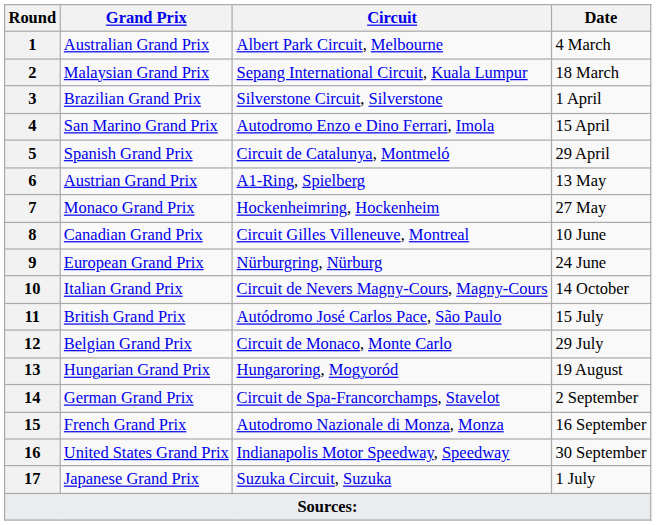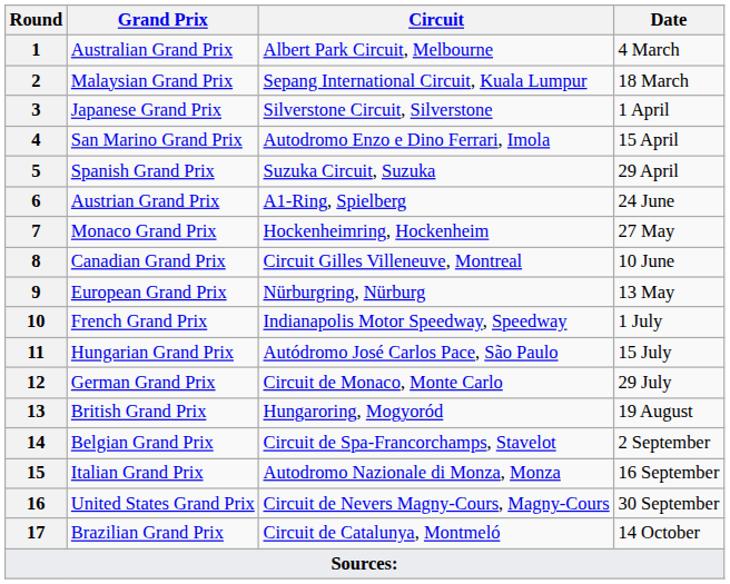 <table class="wikitable" style="font-size: 85%;">
 <tr>
 <th>Round</th>
 <th><a href='#'>Grand Prix</a></th>
 <th><a href='#'>Circuit</a></th>
 <th>Date</th>
 </tr>
 <tr>
 <th>1</th>
 <td><a href='#'>Australian Grand Prix</a></td>
 <td> <a href='#'>Albert Park Circuit</a>, <a href='#'>Melbourne</a></td>
 <td>4 March</td>
 </tr>
 <tr>
 <th>2</th>
 <td><a href='#'>Malaysian Grand Prix</a></td>
 <td> <a href='#'>Sepang International Circuit</a>, <a href='#'>Kuala Lumpur</a></td>
 <td>18 March</td>
 </tr>
 <tr>
 <th>3</th>
-<td><a href='#'>Brazilian Grand Prix</a></td>
+<td><a href='#'>Japanese Grand Prix</a></td>
 <td> <a href='#'>Silverstone Circuit</a>, <a href='#'>Silverstone</a></td>
 <td>1 April</td>
 </tr>
 <tr>
 <th>4</th>
 <td><a href='#'>San Marino Grand Prix</a></td>
 <td> <a href='#'>Autodromo Enzo e Dino Ferrari</a>, <a href='#'>Imola</a></td>
 <td>15 April</td>
 </tr>
 <tr>
 <th>5</th>
 <td><a href='#'>Spanish Grand Prix</a></td>
-<td> <a href='#'>Circuit de Catalunya</a>, <a href='#'>Montmeló</a></td>
+<td> <a href='#'>Suzuka Circuit</a>, <a href='#'>Suzuka</a></td>
 <td>29 April</td>
 </tr>
 <tr>
 <th>6</th>
 <td><a href='#'>Austrian Grand Prix</a></td>
 <td> <a href='#'>A1-Ring</a>, <a href='#'>Spielberg</a></td>
-<td>13 May</td>
+<td>24 June</td>
 </tr>
 <tr>
 <th>7</th>
 <td><a href='#'>Monaco Grand Prix</a></td>
 <td> <a href='#'>Hockenheimring</a>, <a href='#'>Hockenheim</a></td>
 <td>27 May</td>
 </tr>
 <tr>
 <th>8</th>
 <td><a href='#'>Canadian Grand Prix</a></td>
 <td> <a href='#'>Circuit Gilles Villeneuve</a>, <a href='#'>Montreal</a></td>
 <td>10 June</td>
 </tr>
 <tr>
 <th>9</th>
 <td><a href='#'>European Grand Prix</a></td>
 <td> <a href='#'>Nürburgring</a>, <a href='#'>Nürburg</a></td>
-<td>24 June</td>
+<td>13 May</td>
 </tr>
 <tr>
 <th>10</th>
-<td><a href='#'>Italian Grand Prix</a></td>
-<td> <a href='#'>Circuit de Nevers Magny-Cours</a>, <a href='#'>Magny-Cours</a></td>
-<td>14 October</td>
+<td><a href='#'>French Grand Prix</a></td>
+<td> <a href='#'>Indianapolis Motor Speedway</a>, <a href='#'>Speedway</a></td>
+<td>1 July</td>
 </tr>
 <tr>
 <th>11</th>
-<td><a href='#'>British Grand Prix</a></td>
+<td><a href='#'>Hungarian Grand Prix</a></td>
 <td> <a href='#'>Autódromo José Carlos Pace</a>, <a href='#'>São Paulo</a></td>
 <td>15 July</td>
 </tr>
 <tr>
 <th>12</th>
-<td><a href='#'>Belgian Grand Prix</a></td>
+<td><a href='#'>German Grand Prix</a></td>
 <td> <a href='#'>Circuit de Monaco</a>, <a href='#'>Monte Carlo</a></td>
 <td>29 July</td>
 </tr>
 <tr>
 <th>13</th>
-<td><a href='#'>Hungarian Grand Prix</a></td>
+<td><a href='#'>British Grand Prix</a></td>
 <td> <a href='#'>Hungaroring</a>, <a href='#'>Mogyoród</a></td>
 <td>19 August</td>
 </tr>
 <tr>
 <th>14</th>
-<td><a href='#'>German Grand Prix</a></td>
+<td><a href='#'>Belgian Grand Prix</a></td>
 <td> <a href='#'>Circuit de Spa-Francorchamps</a>, <a href='#'>Stavelot</a></td>
 <td>2 September</td>
 </tr>
 <tr>
 <th>15</th>
-<td><a href='#'>French Grand Prix</a></td>
+<td><a href='#'>Italian Grand Prix</a></td>
 <td> <a href='#'>Autodromo Nazionale di Monza</a>, <a href='#'>Monza</a></td>
 <td>16 September</td>
 </tr>
 <tr>
 <th>16</th>
 <td><a href='#'>United States Grand Prix</a></td>
-<td> <a href='#'>Indianapolis Motor Speedway</a>, <a href='#'>Speedway</a></td>
+<td> <a href='#'>Circuit de Nevers Magny-Cours</a>, <a href='#'>Magny-Cours</a></td>
 <td>30 September</td>
 </tr>
 <tr>
 <th>17</th>
-<td><a href='#'>Japanese Grand Prix</a></td>
-<td> <a href='#'>Suzuka Circuit</a>, <a href='#'>Suzuka</a></td>
-<td>1 July</td>
+<td><a href='#'>Brazilian Grand Prix</a></td>
+<td> <a href='#'>Circuit de Catalunya</a>, <a href='#'>Montmeló</a></td>
+<td>14 October</td>
 </tr>
 <tr>
 <td colspan="4" style="background-color:#EAECF0;text-align:center" align="bottom"><strong>Sources:</strong></td>
 </tr>
 </table>
